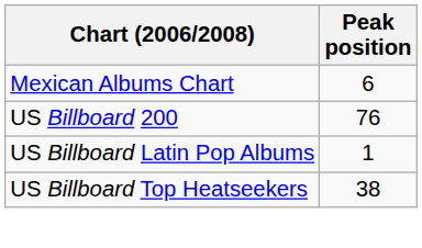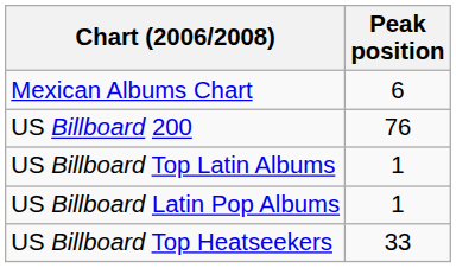 <table class="wikitable">
 <tr>
 <th align="left">Chart (2006/2008)</th>
 <th align="left">Peak<br>position</th>
 </tr>
 <tr>
 <td align="left"><a href='#'>Mexican Albums Chart</a></td>
 <td align="center">6</td>
 </tr>
 <tr>
 <td align="left">US <em><a href='#'>Billboard</a></em> <a href='#'>200</a></td>
 <td align="center">76</td>
 </tr>
 <tr>
+<td align="left">US <em>Billboard</em> <a href='#'>Top Latin Albums</a></td>
+<td align="center">1</td>
+</tr>
+<tr>
 <td align="left">US <em>Billboard</em> <a href='#'>Latin Pop Albums</a></td>
 <td align="center">1</td>
 </tr>
 <tr>
 <td align="left">US <em>Billboard</em> <a href='#'>Top Heatseekers</a></td>
-<td align="center">38</td>
+<td align="center">33</td>
 </tr>
 </table>
